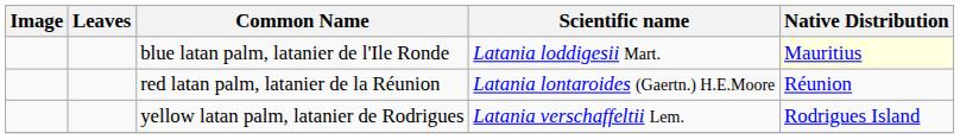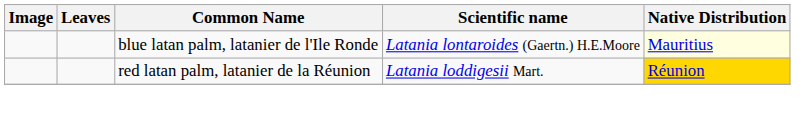 <table class="wikitable">
 <tr>
 <th>Image</th>
 <th>Leaves</th>
 <th>Common Name</th>
 <th>Scientific name</th>
 <th>Native Distribution</th>
 </tr>
 <tr>
 <td></td>
 <td></td>
 <td>blue latan palm, latanier de l'Ile Ronde</td>
-<td><em><a href='#'>Latania loddigesii</a></em> <small>Mart.</small></td>
+<td><em><a href='#'>Latania lontaroides</a></em>  <small>(Gaertn.) H.E.Moore</small></td>
 <td style="background: lightyellow;"><a href='#'>Mauritius</a></td>
 </tr>
 <tr>
 <td></td>
 <td></td>
 <td>red latan palm, latanier de la Réunion</td>
-<td><em><a href='#'>Latania lontaroides</a></em>  <small>(Gaertn.) H.E.Moore</small></td>
-<td><a href='#'>Réunion</a></td>
-</tr>
-<tr>
-<td></td>
-<td></td>
-<td>yellow latan palm, latanier de Rodrigues</td>
-<td><em><a href='#'>Latania verschaffeltii</a></em> <small>Lem.</small></td>
-<td><a href='#'>Rodrigues Island</a></td>
+<td><em><a href='#'>Latania loddigesii</a></em> <small>Mart.</small></td>
+<td style="background: gold;"><a href='#'>Réunion</a></td>
 </tr>
 <tr>
 </tr>
 </table>
